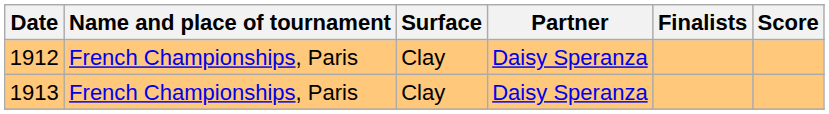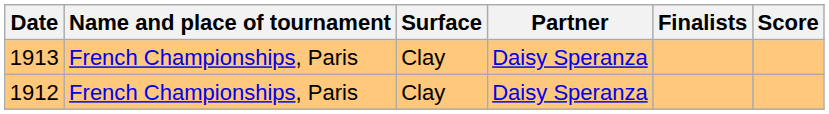 <table class="sortable wikitable" style="font-size: 95%">
 <tr>
 <th>Date</th>
 <th>Name and place of tournament</th>
 <th>Surface</th>
 <th>Partner</th>
 <th>Finalists</th>
 <th>Score</th>
 </tr>
 <tr bgcolor="#ffc87a">
+<td>1913</td>
+<td><a href='#'>French Championships</a>, Paris</td>
+<td>Clay</td>
+<td> <a href='#'>Daisy Speranza</a></td>
+<td></td>
+<td></td>
+</tr>
+<tr bgcolor="#ffc87a">
 <td align="right">1912</td>
 <td><a href='#'>French Championships</a>, Paris</td>
 <td>Clay</td>
 <td> <a href='#'>Daisy Speranza</a></td>
 <td></td>
 <td></td>
 </tr>
-<tr bgcolor="#ffc87a">
-<td>1913</td>
-<td><a href='#'>French Championships</a>, Paris</td>
-<td>Clay</td>
-<td> <a href='#'>Daisy Speranza</a></td>
-<td></td>
-<td></td>
-</tr>
 </table>
